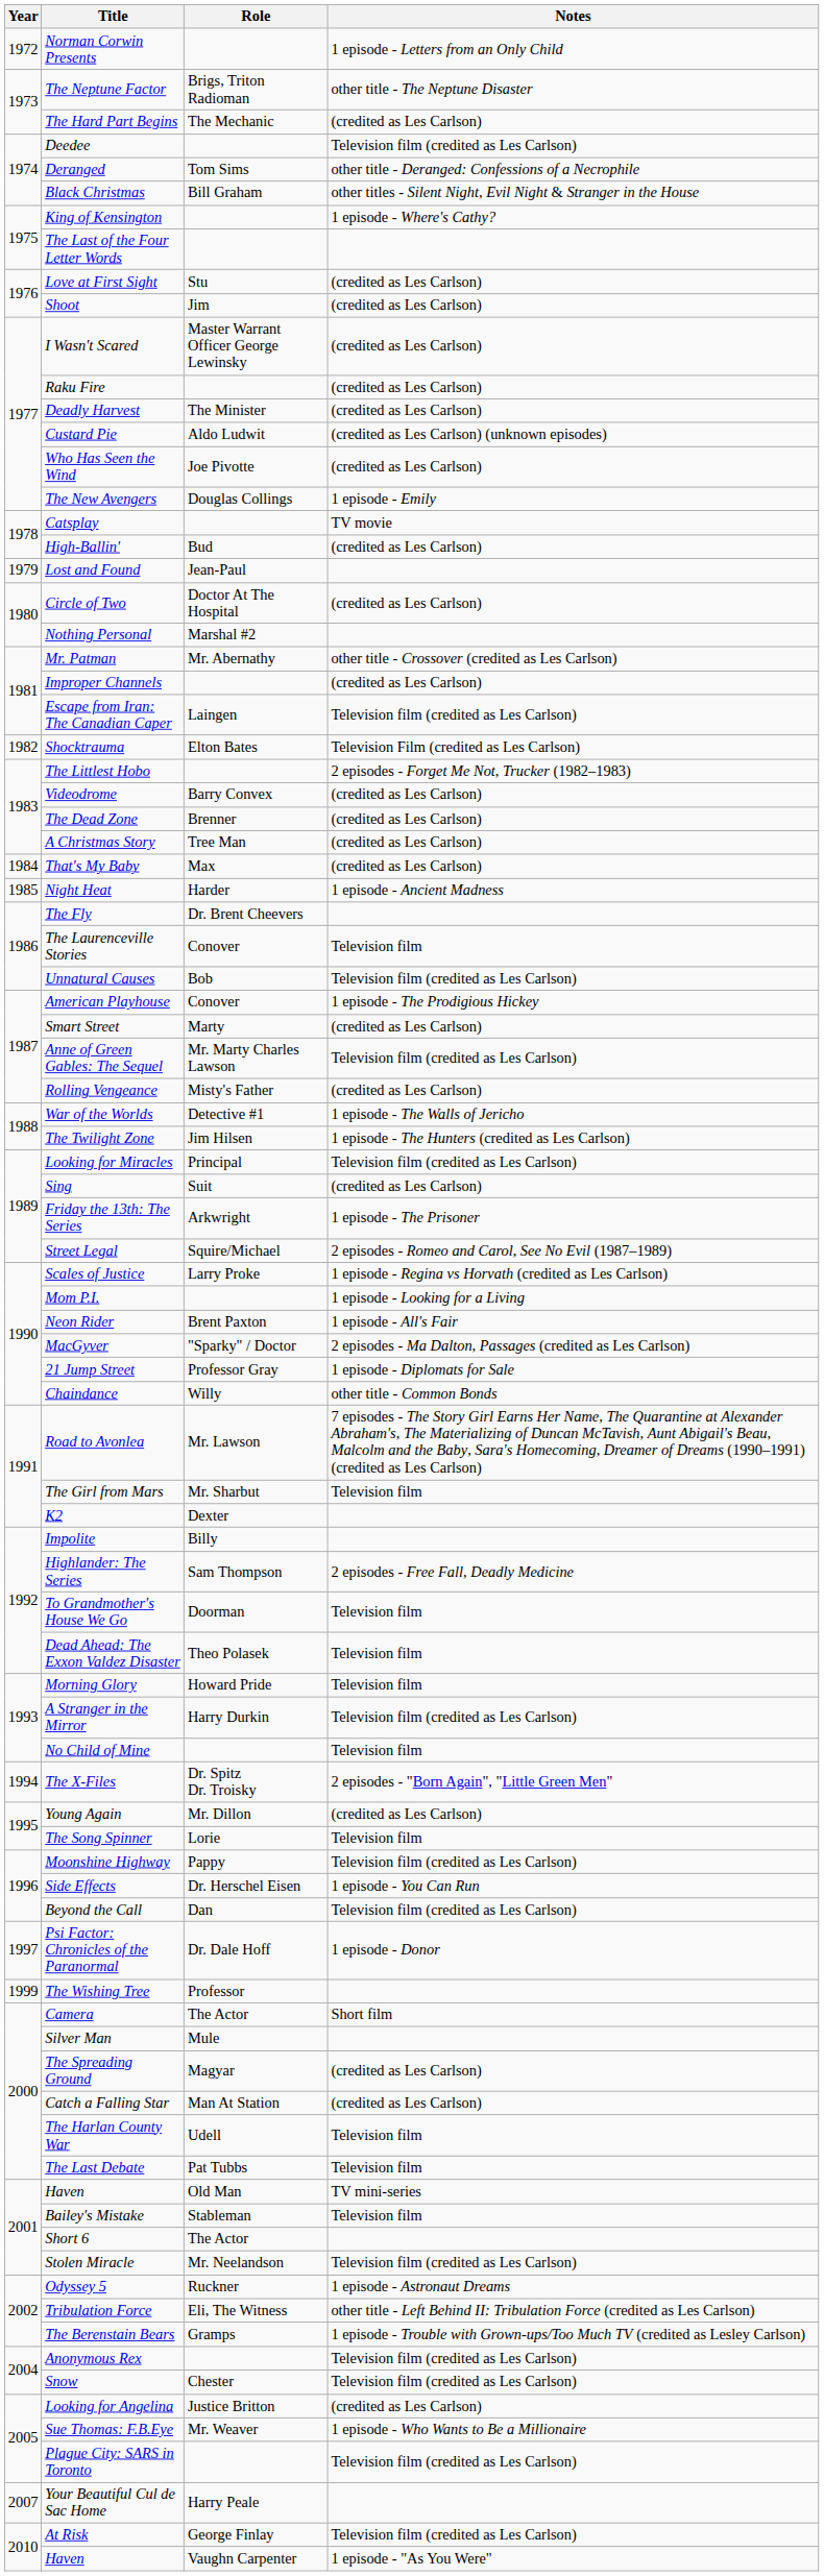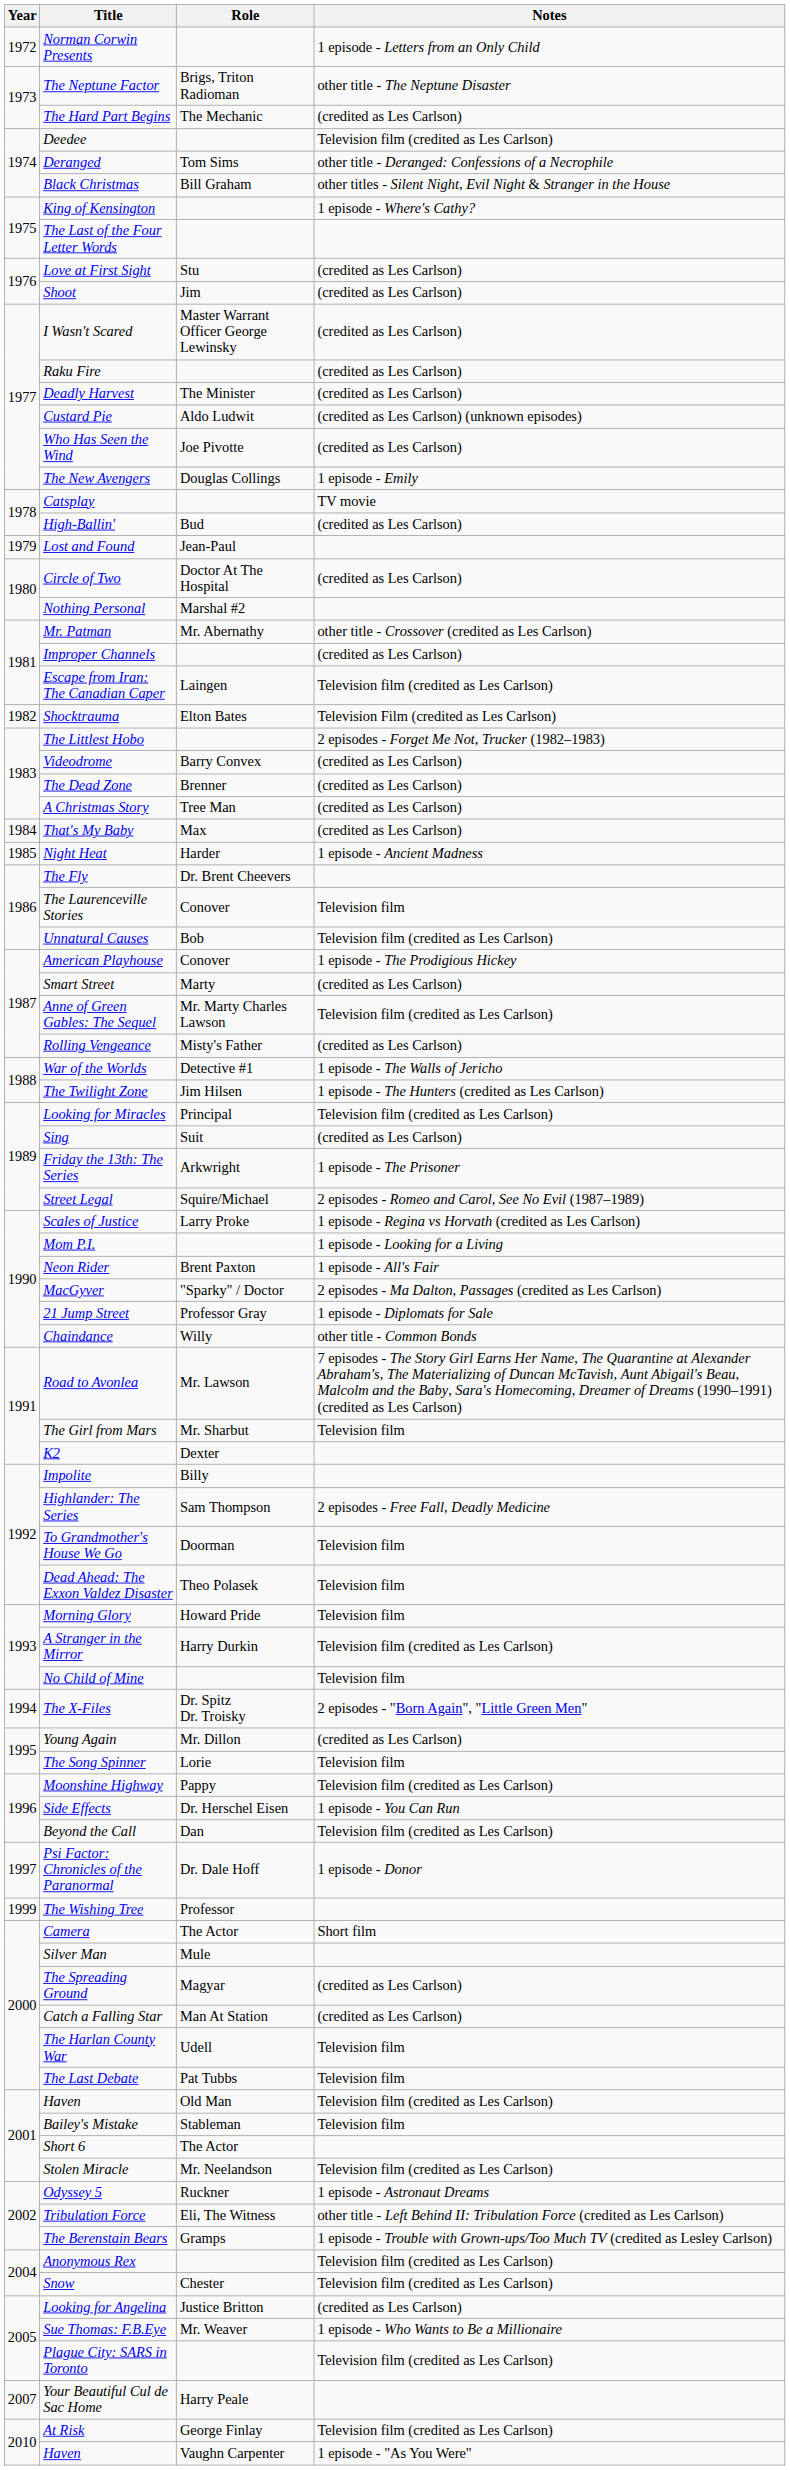 <table border="1" class="wikitable sortable">
 <tr>
 <th>Year</th>
 <th>Title</th>
 <th>Role</th>
 <th class="unsortable">Notes</th>
 </tr>
 <tr>
 <td>1972</td>
 <td><em><a href='#'>Norman Corwin Presents</a></em></td>
 <td></td>
 <td>1 episode - <em>Letters from an Only Child</em></td>
 </tr>
 <tr>
 <td rowspan=2>1973</td>
 <td data-sort-value="Neptune Factor, The"><em><a href='#'>The Neptune Factor</a></em></td>
 <td>Brigs, Triton Radioman</td>
 <td>other title - <em>The Neptune Disaster</em></td>
 </tr>
 <tr>
 <td data-sort-value="Hard Part Begins, The"><em><a href='#'>The Hard Part Begins</a></em></td>
 <td>The Mechanic</td>
 <td>(credited as Les Carlson)</td>
 </tr>
 <tr>
 <td rowspan=3>1974</td>
 <td><em>Deedee</em></td>
 <td></td>
 <td>Television film (credited as Les Carlson)</td>
 </tr>
 <tr>
 <td><em><a href='#'>Deranged</a></em></td>
 <td>Tom Sims</td>
 <td>other title - <em>Deranged: Confessions of a Necrophile</em></td>
 </tr>
 <tr>
 <td><em><a href='#'>Black Christmas</a></em></td>
 <td>Bill Graham</td>
 <td>other titles - <em>Silent Night, Evil Night</em> & <em>Stranger in the House</em></td>
 </tr>
 <tr>
 <td rowspan=2>1975</td>
 <td><em><a href='#'>King of Kensington</a></em></td>
 <td></td>
 <td>1 episode - <em>Where's Cathy?</em></td>
 </tr>
 <tr>
 <td><em><a href='#'>The Last of the Four Letter Words</a></em></td>
 <td></td>
 <td></td>
 </tr>
 <tr>
 <td rowspan=2>1976</td>
 <td><em><a href='#'>Love at First Sight</a></em></td>
 <td>Stu</td>
 <td>(credited as Les Carlson)</td>
 </tr>
 <tr>
 <td><em><a href='#'>Shoot</a></em></td>
 <td>Jim</td>
 <td>(credited as Les Carlson)</td>
 </tr>
 <tr>
 <td rowspan=6>1977</td>
 <td><em>I Wasn't Scared</em></td>
 <td>Master Warrant Officer George Lewinsky</td>
 <td>(credited as Les Carlson)</td>
 </tr>
 <tr>
 <td><em>Raku Fire</em></td>
 <td></td>
 <td>(credited as Les Carlson)</td>
 </tr>
 <tr>
 <td><em><a href='#'>Deadly Harvest</a></em></td>
 <td>The Minister</td>
 <td>(credited as Les Carlson)</td>
 </tr>
 <tr>
 <td><em><a href='#'>Custard Pie</a></em></td>
 <td>Aldo Ludwit</td>
 <td>(credited as Les Carlson) (unknown episodes)</td>
 </tr>
 <tr>
 <td><em><a href='#'>Who Has Seen the Wind</a></em></td>
 <td>Joe Pivotte</td>
 <td>(credited as Les Carlson)</td>
 </tr>
 <tr>
 <td data-sort-value="New Avengers, The"><em><a href='#'>The New Avengers</a></em></td>
 <td>Douglas Collings</td>
 <td>1 episode - <em>Emily</em></td>
 </tr>
 <tr>
 <td rowspan=2>1978</td>
 <td><em><a href='#'>Catsplay</a></em></td>
 <td></td>
 <td>TV movie</td>
 </tr>
 <tr>
 <td><em><a href='#'>High-Ballin'</a></em></td>
 <td>Bud</td>
 <td>(credited as Les Carlson)</td>
 </tr>
 <tr>
 <td>1979</td>
 <td><em><a href='#'>Lost and Found</a></em></td>
 <td>Jean-Paul</td>
 <td></td>
 </tr>
 <tr>
 <td rowspan=2>1980</td>
 <td><em><a href='#'>Circle of Two</a></em></td>
 <td>Doctor At The Hospital</td>
 <td>(credited as Les Carlson)</td>
 </tr>
 <tr>
 <td><em><a href='#'>Nothing Personal</a></em></td>
 <td>Marshal #2</td>
 <td></td>
 </tr>
 <tr>
 <td rowspan=3>1981</td>
 <td><em><a href='#'>Mr. Patman</a></em></td>
 <td>Mr. Abernathy</td>
 <td>other title - <em>Crossover</em> (credited as Les Carlson)</td>
 </tr>
 <tr>
 <td><em><a href='#'>Improper Channels</a></em></td>
 <td></td>
 <td>(credited as Les Carlson)</td>
 </tr>
 <tr>
 <td><em><a href='#'>Escape from Iran: The Canadian Caper</a></em></td>
 <td>Laingen</td>
 <td>Television film (credited as Les Carlson)</td>
 </tr>
 <tr>
 <td>1982</td>
 <td><em><a href='#'>Shocktrauma</a></em></td>
 <td>Elton Bates</td>
 <td>Television Film (credited as Les Carlson)</td>
 </tr>
 <tr>
 <td rowspan=4>1983</td>
 <td data-sort-value="Littlest Hobo, The"><em><a href='#'>The Littlest Hobo</a></em></td>
 <td></td>
 <td>2 episodes - <em>Forget Me Not</em>, <em>Trucker</em> (1982–1983)</td>
 </tr>
 <tr>
 <td><em><a href='#'>Videodrome</a></em></td>
 <td>Barry Convex</td>
 <td>(credited as Les Carlson)</td>
 </tr>
 <tr>
 <td data-sort-value="Dead Zone, The"><em><a href='#'>The Dead Zone</a></em></td>
 <td>Brenner</td>
 <td>(credited as Les Carlson)</td>
 </tr>
 <tr>
 <td data-sort-value="Christmas Story, A"><em><a href='#'>A Christmas Story</a></em></td>
 <td>Tree Man</td>
 <td>(credited as Les Carlson)</td>
 </tr>
 <tr>
 <td>1984</td>
 <td><em><a href='#'>That's My Baby</a></em></td>
 <td>Max</td>
 <td>(credited as Les Carlson)</td>
 </tr>
 <tr>
 <td>1985</td>
 <td><em><a href='#'>Night Heat</a></em></td>
 <td>Harder</td>
 <td>1 episode - <em>Ancient Madness</em></td>
 </tr>
 <tr>
 <td rowspan=3>1986</td>
 <td data-sort-value="Fly, The"><em><a href='#'>The Fly</a></em></td>
 <td>Dr. Brent Cheevers</td>
 <td></td>
 </tr>
 <tr>
 <td data-sort-value="Laurenceville Stories, The"><em>The Laurenceville Stories</em></td>
 <td>Conover</td>
 <td>Television film</td>
 </tr>
 <tr>
 <td><em><a href='#'>Unnatural Causes</a></em></td>
 <td>Bob</td>
 <td>Television film (credited as Les Carlson)</td>
 </tr>
 <tr>
 <td rowspan=4>1987</td>
 <td><em><a href='#'>American Playhouse</a></em></td>
 <td>Conover</td>
 <td>1 episode - <em>The Prodigious Hickey</em></td>
 </tr>
 <tr>
 <td><em>Smart Street</em></td>
 <td>Marty</td>
 <td>(credited as Les Carlson)</td>
 </tr>
 <tr>
 <td><em><a href='#'>Anne of Green Gables: The Sequel</a></em></td>
 <td>Mr. Marty Charles Lawson</td>
 <td>Television film (credited as Les Carlson)</td>
 </tr>
 <tr>
 <td><em><a href='#'>Rolling Vengeance</a></em></td>
 <td>Misty's Father</td>
 <td>(credited as Les Carlson)</td>
 </tr>
 <tr>
 <td rowspan=2>1988</td>
 <td><em><a href='#'>War of the Worlds</a></em></td>
 <td>Detective #1</td>
 <td>1 episode - <em>The Walls of Jericho</em></td>
 </tr>
 <tr>
 <td data-sort-value="Twilight Zone, The"><em><a href='#'>The Twilight Zone</a></em></td>
 <td>Jim Hilsen</td>
 <td>1 episode - <em>The Hunters</em> (credited as Les Carlson)</td>
 </tr>
 <tr>
 <td rowspan=4>1989</td>
 <td><em><a href='#'>Looking for Miracles</a></em></td>
 <td>Principal</td>
 <td>Television film (credited as Les Carlson)</td>
 </tr>
 <tr>
 <td><em><a href='#'>Sing</a></em></td>
 <td>Suit</td>
 <td>(credited as Les Carlson)</td>
 </tr>
 <tr>
 <td><em><a href='#'>Friday the 13th: The Series</a></em></td>
 <td>Arkwright</td>
 <td>1 episode - <em>The Prisoner</em></td>
 </tr>
 <tr>
 <td><em><a href='#'>Street Legal</a></em></td>
 <td>Squire/Michael</td>
 <td>2 episodes - <em>Romeo and Carol</em>, <em>See No Evil</em> (1987–1989)</td>
 </tr>
 <tr>
 <td rowspan=6>1990</td>
 <td><em><a href='#'>Scales of Justice</a></em></td>
 <td>Larry Proke</td>
 <td>1 episode - <em>Regina vs Horvath</em> (credited as Les Carlson)</td>
 </tr>
 <tr>
 <td><em><a href='#'>Mom P.I.</a></em></td>
 <td></td>
 <td>1 episode - <em>Looking for a Living</em></td>
 </tr>
 <tr>
 <td><em><a href='#'>Neon Rider</a></em></td>
 <td>Brent Paxton</td>
 <td>1 episode - <em>All's Fair</em></td>
 </tr>
 <tr>
 <td><em><a href='#'>MacGyver</a></em></td>
 <td>"Sparky" / Doctor</td>
 <td>2 episodes - <em>Ma Dalton</em>, <em>Passages</em> (credited as Les Carlson)</td>
 </tr>
 <tr>
 <td><em><a href='#'>21 Jump Street</a></em></td>
 <td>Professor Gray</td>
 <td>1 episode - <em>Diplomats for Sale</em></td>
 </tr>
 <tr>
 <td><em><a href='#'>Chaindance</a></em></td>
 <td>Willy</td>
 <td>other title - <em>Common Bonds</em></td>
 </tr>
 <tr>
 <td rowspan=3>1991</td>
 <td><em><a href='#'>Road to Avonlea</a></em></td>
 <td>Mr. Lawson</td>
 <td>7 episodes - <em>The Story Girl Earns Her Name</em>, <em>The Quarantine at Alexander Abraham's</em>, <em>The Materializing of Duncan McTavish</em>, <em>Aunt Abigail's Beau</em>, <em>Malcolm and the Baby</em>, <em>Sara's Homecoming</em>, <em>Dreamer of Dreams</em> (1990–1991) (credited as Les Carlson)</td>
 </tr>
 <tr>
 <td data-sort-value="Girl from Mars, The"><em>The Girl from Mars</em></td>
 <td>Mr. Sharbut</td>
 <td>Television film</td>
 </tr>
 <tr>
 <td><em><a href='#'>K2</a></em></td>
 <td>Dexter</td>
 <td></td>
 </tr>
 <tr>
 <td rowspan=4>1992</td>
 <td><em><a href='#'>Impolite</a></em></td>
 <td>Billy</td>
 <td></td>
 </tr>
 <tr>
 <td><em><a href='#'>Highlander: The Series</a></em></td>
 <td>Sam Thompson</td>
 <td>2 episodes - <em>Free Fall</em>, <em>Deadly Medicine</em></td>
 </tr>
 <tr>
 <td><em><a href='#'>To Grandmother's House We Go</a></em></td>
 <td>Doorman</td>
 <td>Television film</td>
 </tr>
 <tr>
 <td><em><a href='#'>Dead Ahead: The Exxon Valdez Disaster</a></em></td>
 <td>Theo Polasek</td>
 <td>Television film</td>
 </tr>
 <tr>
 <td rowspan=3>1993</td>
 <td><em><a href='#'>Morning Glory</a></em></td>
 <td>Howard Pride</td>
 <td>Television film</td>
 </tr>
 <tr>
 <td data-sort-value="Stranger in the Mirror, A"><em><a href='#'>A Stranger in the Mirror</a></em></td>
 <td>Harry Durkin</td>
 <td>Television film (credited as Les Carlson)</td>
 </tr>
 <tr>
 <td><em><a href='#'>No Child of Mine</a></em></td>
 <td></td>
 <td>Television film</td>
 </tr>
 <tr>
 <td>1994</td>
 <td data-sort-value="X-Files, The"><em><a href='#'>The X-Files</a></em></td>
 <td>Dr. Spitz<br>Dr. Troisky</td>
 <td>2 episodes - "<a href='#'>Born Again</a>", "<a href='#'>Little Green Men</a>"</td>
 </tr>
 <tr>
 <td rowspan=2>1995</td>
 <td><em>Young Again</em></td>
 <td>Mr. Dillon</td>
 <td>(credited as Les Carlson)</td>
 </tr>
 <tr>
 <td data-sort-value="Song Spinner, The"><em><a href='#'>The Song Spinner</a></em></td>
 <td>Lorie</td>
 <td>Television film</td>
 </tr>
 <tr>
 <td rowspan=3>1996</td>
 <td><em><a href='#'>Moonshine Highway</a></em></td>
 <td>Pappy</td>
 <td>Television film (credited as Les Carlson)</td>
 </tr>
 <tr>
 <td><em><a href='#'>Side Effects</a></em></td>
 <td>Dr. Herschel Eisen</td>
 <td>1 episode - <em>You Can Run</em></td>
 </tr>
 <tr>
 <td><em>Beyond the Call</em></td>
 <td>Dan</td>
 <td>Television film (credited as Les Carlson)</td>
 </tr>
 <tr>
 <td>1997</td>
 <td><em><a href='#'>Psi Factor: Chronicles of the Paranormal</a></em></td>
 <td>Dr. Dale Hoff</td>
 <td>1 episode - <em>Donor</em></td>
 </tr>
 <tr>
 <td>1999</td>
 <td data-sort-value="Wishing Tree, The"><em><a href='#'>The Wishing Tree</a></em></td>
 <td>Professor</td>
 <td></td>
 </tr>
 <tr>
 <td rowspan=6>2000</td>
 <td><em><a href='#'>Camera</a></em></td>
 <td>The Actor</td>
 <td>Short film</td>
 </tr>
 <tr>
 <td><em>Silver Man</em></td>
 <td>Mule</td>
 <td></td>
 </tr>
 <tr>
 <td data-sort-value="Spreading Ground, The"><em><a href='#'>The Spreading Ground</a></em></td>
 <td>Magyar</td>
 <td>(credited as Les Carlson)</td>
 </tr>
 <tr>
 <td><em>Catch a Falling Star</em></td>
 <td>Man At Station</td>
 <td>(credited as Les Carlson)</td>
 </tr>
 <tr>
 <td data-sort-value="Harlan County War, The"><em><a href='#'>The Harlan County War</a></em></td>
 <td>Udell</td>
 <td>Television film</td>
 </tr>
 <tr>
 <td data-sort-value="Last Debate, The"><em><a href='#'>The Last Debate</a></em></td>
 <td>Pat Tubbs</td>
 <td>Television film</td>
 </tr>
 <tr>
 <td rowspan=4>2001</td>
 <td><em>Haven</em></td>
 <td>Old Man</td>
-<td>TV mini-series</td>
+<td>Television film (credited as Les Carlson)</td>
 </tr>
 <tr>
 <td><em>Bailey's Mistake</em></td>
 <td>Stableman</td>
 <td>Television film</td>
 </tr>
 <tr>
 <td><em>Short 6</em></td>
 <td>The Actor</td>
 <td></td>
 </tr>
 <tr>
 <td><em>Stolen Miracle</em></td>
 <td>Mr. Neelandson</td>
 <td>Television film (credited as Les Carlson)</td>
 </tr>
 <tr>
 <td rowspan=3>2002</td>
 <td><em><a href='#'>Odyssey 5</a></em></td>
 <td>Ruckner</td>
 <td>1 episode - <em>Astronaut Dreams</em></td>
 </tr>
 <tr>
 <td><em><a href='#'>Tribulation Force</a></em></td>
 <td>Eli, The Witness</td>
 <td>other title - <em>Left Behind II: Tribulation Force</em> (credited as Les Carlson)</td>
 </tr>
 <tr>
 <td data-sort-value="Berenstain Bears, The"><em><a href='#'>The Berenstain Bears</a></em></td>
 <td>Gramps</td>
 <td>1 episode - <em>Trouble with Grown-ups/Too Much TV</em> (credited as Lesley Carlson)</td>
 </tr>
 <tr>
 <td rowspan=2>2004</td>
 <td><em><a href='#'>Anonymous Rex</a></em></td>
 <td></td>
 <td>Television film (credited as Les Carlson)</td>
 </tr>
 <tr>
 <td><em><a href='#'>Snow</a></em></td>
 <td>Chester</td>
 <td>Television film (credited as Les Carlson)</td>
 </tr>
 <tr>
 <td rowspan=3>2005</td>
 <td><em><a href='#'>Looking for Angelina</a></em></td>
 <td>Justice Britton</td>
 <td>(credited as Les Carlson)</td>
 </tr>
 <tr>
 <td><em><a href='#'>Sue Thomas: F.B.Eye</a></em></td>
 <td>Mr. Weaver</td>
 <td>1 episode - <em>Who Wants to Be a Millionaire</em></td>
 </tr>
 <tr>
 <td><em><a href='#'>Plague City: SARS in Toronto</a></em></td>
 <td></td>
 <td>Television film (credited as Les Carlson)</td>
 </tr>
 <tr>
 <td>2007</td>
 <td><em>Your Beautiful Cul de Sac Home</em></td>
 <td>Harry Peale</td>
 <td></td>
 </tr>
 <tr>
 <td rowspan=2>2010</td>
 <td><em><a href='#'>At Risk</a></em></td>
 <td>George Finlay</td>
 <td>Television film (credited as Les Carlson)</td>
 </tr>
 <tr>
 <td><em><a href='#'>Haven</a></em></td>
 <td>Vaughn Carpenter</td>
 <td>1 episode - "As You Were"</td>
 </tr>
 </table>
